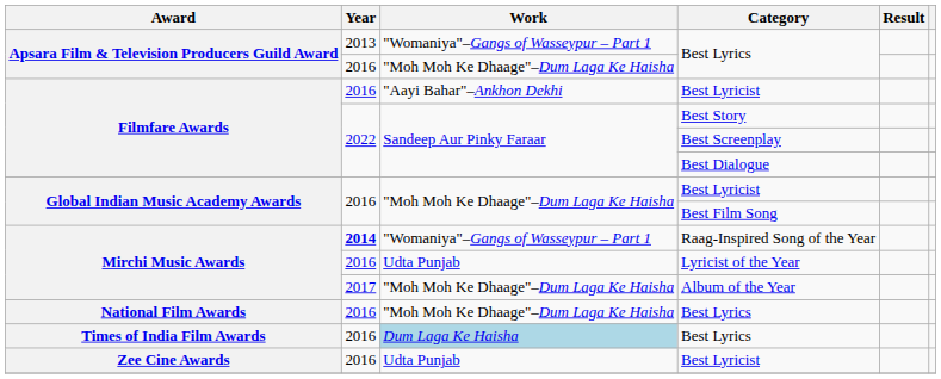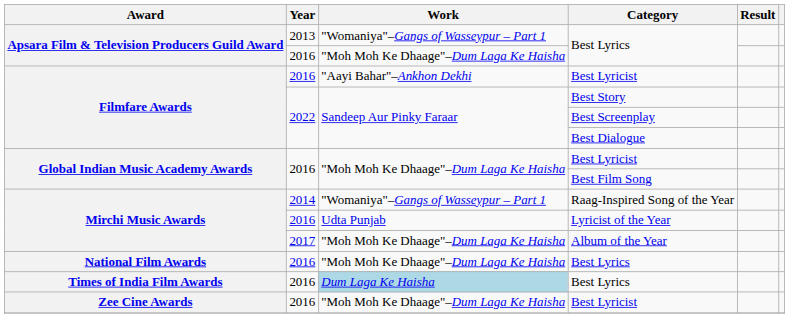 <table class="wikitable sortable plainrowheaders">
 <tr>
 <th scope="col">Award</th>
 <th scope="col">Year</th>
 <th scope="col">Work</th>
 <th scope="col">Category</th>
 <th scope="col">Result</th>
 <th scope="col" class="unsortable"></th>
 </tr>
 <tr>
 <th scope="row" rowspan="2"><a href='#'>Apsara Film & Television Producers Guild Award</a></th>
 <td>2013</td>
 <td>"Womaniya"–<em><a href='#'>Gangs of Wasseypur – Part 1</a></em></td>
 <td rowspan="2">Best Lyrics</td>
 <td></td>
 <td align="center"></td>
 </tr>
 <tr>
 <td>2016</td>
 <td>"Moh Moh Ke Dhaage"–<em><a href='#'>Dum Laga Ke Haisha</a></em></td>
 <td></td>
 <td align="center"></td>
 </tr>
 <tr>
 <th scope="row" rowspan="4"><a href='#'>Filmfare Awards</a></th>
 <td><a href='#'>2016</a></td>
 <td>"Aayi Bahar"–<em><a href='#'>Ankhon Dekhi</a></em></td>
 <td><a href='#'>Best Lyricist</a></td>
 <td></td>
 <td align="center"></td>
 </tr>
 <tr>
 <td rowspan="3"><a href='#'>2022</a></td>
 <td rowspan="3"><a href='#'>Sandeep Aur Pinky Faraar</a></td>
 <td><a href='#'>Best Story</a></td>
 <td></td>
 <td align="center"></td>
 </tr>
 <tr>
 <td><a href='#'>Best Screenplay</a></td>
 <td></td>
 <td align="center"></td>
 </tr>
 <tr>
 <td><a href='#'>Best Dialogue</a></td>
 <td></td>
 <td align="center"></td>
 </tr>
 <tr>
 <th scope="row" rowspan="2"><a href='#'>Global Indian Music Academy Awards</a></th>
 <td rowspan="2">2016</td>
 <td rowspan="2">"Moh Moh Ke Dhaage"–<em><a href='#'>Dum Laga Ke Haisha</a></em></td>
 <td><a href='#'>Best Lyricist</a></td>
 <td></td>
 <td></td>
 </tr>
 <tr>
 <td><a href='#'>Best Film Song</a></td>
 <td></td>
 <td></td>
 </tr>
 <tr>
 <th scope="row" rowspan="3"><a href='#'>Mirchi Music Awards</a></th>
-<td><strong><a href='#'>2014</a></strong></td>
+<td><a href='#'>2014</a></td>
 <td>"Womaniya"–<em><a href='#'>Gangs of Wasseypur – Part 1</a></em></td>
 <td>Raag-Inspired Song of the Year</td>
 <td></td>
 <td></td>
 </tr>
 <tr>
 <td><a href='#'>2016</a></td>
 <td><a href='#'>Udta Punjab</a></td>
 <td><a href='#'>Lyricist of the Year</a></td>
 <td></td>
 <td></td>
 </tr>
 <tr>
 <td><a href='#'>2017</a></td>
 <td>"Moh Moh Ke Dhaage"–<em><a href='#'>Dum Laga Ke Haisha</a></em></td>
 <td><a href='#'>Album of the Year</a></td>
 <td></td>
 <td></td>
 </tr>
 <tr>
 <th scope="row"><a href='#'>National Film Awards</a></th>
 <td><a href='#'>2016</a></td>
 <td>"Moh Moh Ke Dhaage"–<em><a href='#'>Dum Laga Ke Haisha</a></em></td>
 <td><a href='#'>Best Lyrics</a></td>
 <td></td>
 <td align="center"></td>
 </tr>
 <tr>
 <th scope="row"><a href='#'>Times of India Film Awards</a></th>
 <td>2016</td>
 <td style="background: lightblue;"><em><a href='#'>Dum Laga Ke Haisha</a></em></td>
 <td>Best Lyrics</td>
 <td></td>
 <td></td>
 </tr>
 <tr>
 <th scope="row"><a href='#'>Zee Cine Awards</a></th>
 <td>2016</td>
-<td><a href='#'>Udta Punjab</a></td>
+<td>"Moh Moh Ke Dhaage"–<em><a href='#'>Dum Laga Ke Haisha</a></em></td>
 <td><a href='#'>Best Lyricist</a></td>
 <td></td>
 <td align="center"></td>
 </tr>
 <tr>
 </tr>
 </table>
